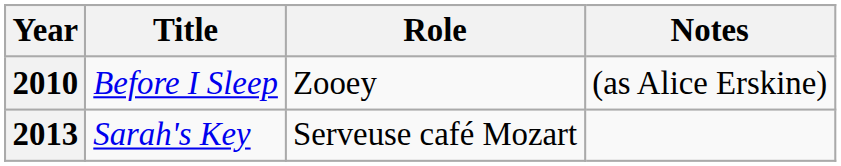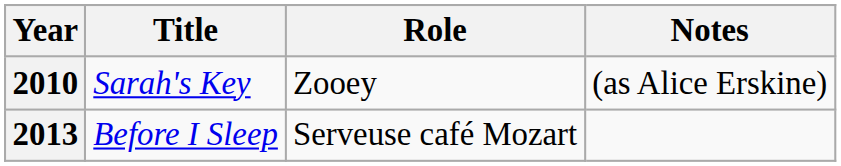 <table class="wikitable sortable plainrowheaders">
 <tr>
 <th scope="col">Year</th>
 <th scope="col">Title</th>
 <th scope="col">Role</th>
 <th scope="col" class="unsortable">Notes</th>
 </tr>
 <tr>
 <th scope="row">2010</th>
-<td><em><a href='#'>Before I Sleep</a></em></td>
+<td><em><a href='#'>Sarah's Key</a></em></td>
 <td>Zooey</td>
 <td>(as Alice Erskine)</td>
 </tr>
 <tr>
 <th scope="row">2013</th>
-<td><em><a href='#'>Sarah's Key</a></em></td>
+<td><em><a href='#'>Before I Sleep</a></em></td>
 <td>Serveuse café Mozart</td>
 <td></td>
 </tr>
 </table>
